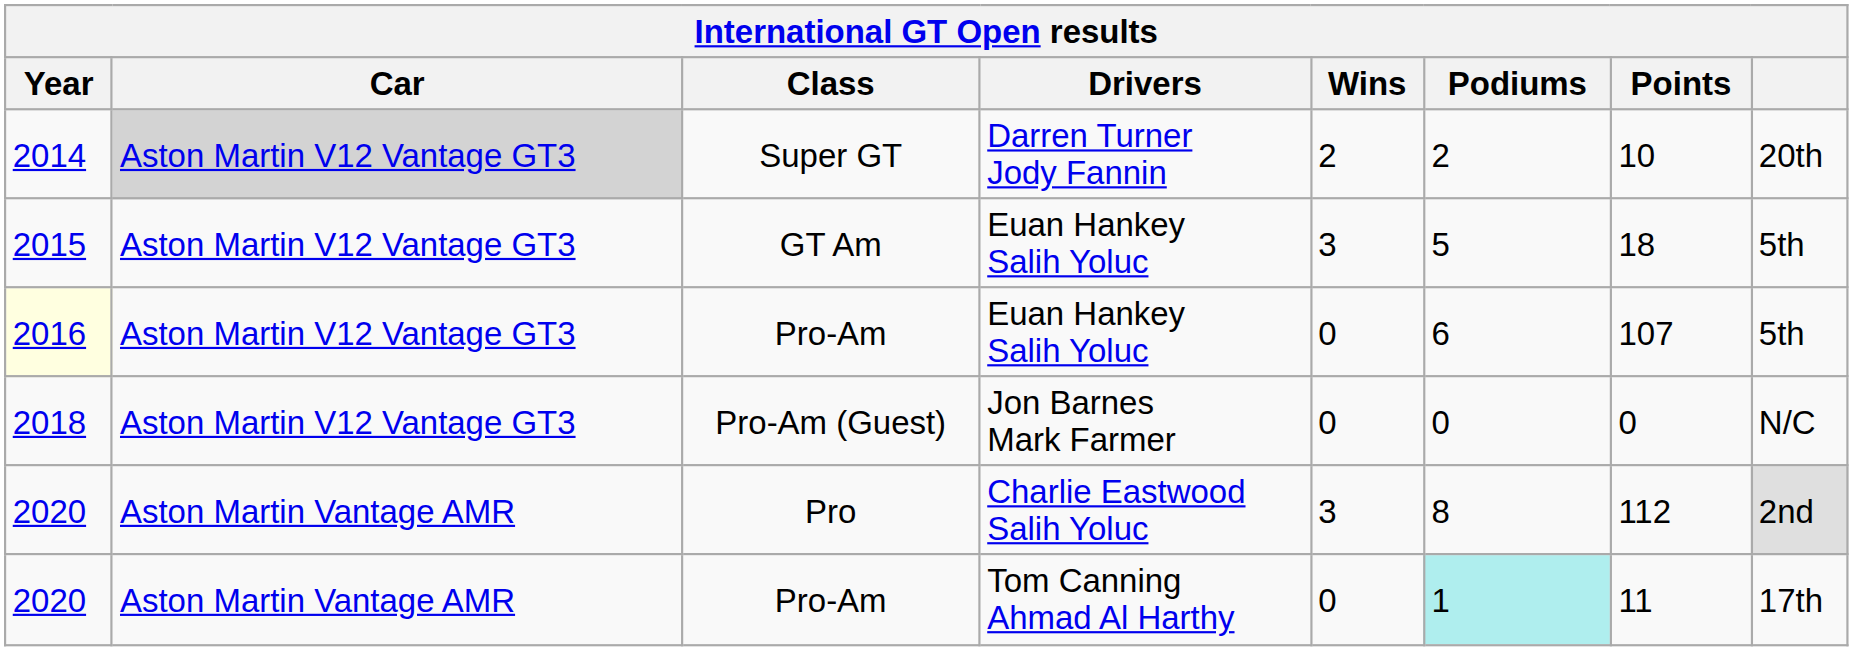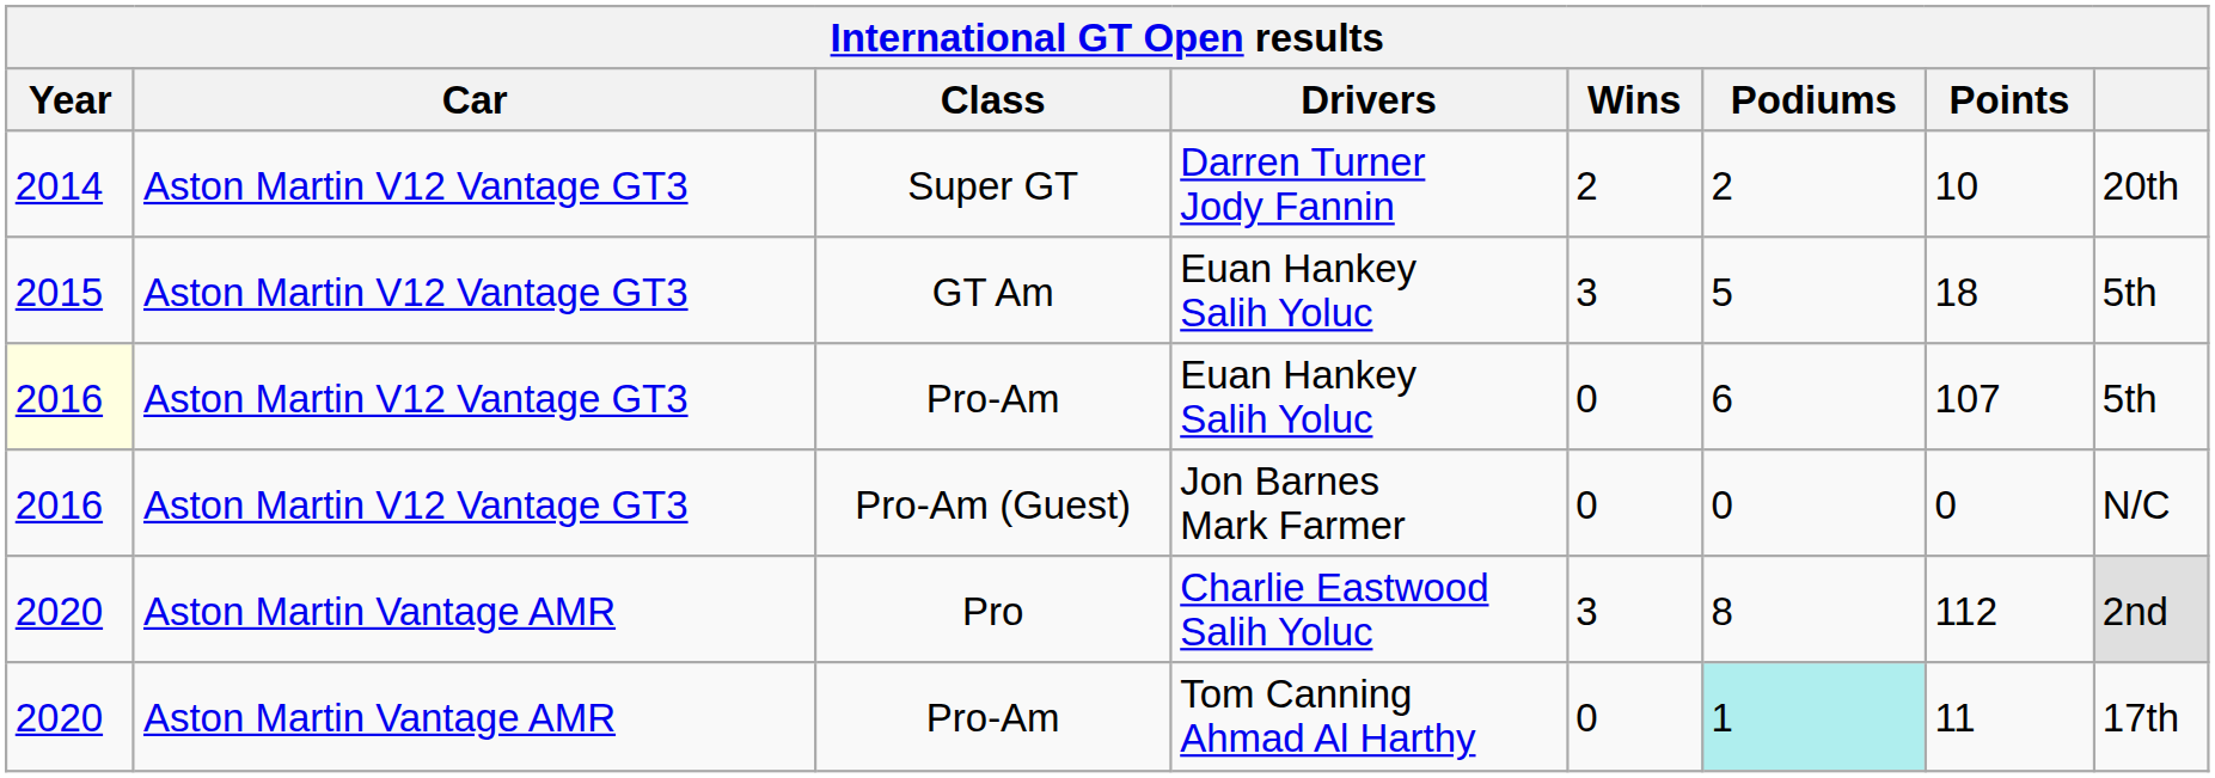 <table class="wikitable" style="font-size:95%; width:850px">
 <tr>
 <th colspan=9><a href='#'>International GT Open</a> results</th>
 </tr>
 <tr>
 <th>Year</th>
 <th>Car</th>
 <th>Class</th>
 <th>Drivers</th>
 <th>Wins</th>
 <th>Podiums</th>
 <th>Points</th>
 <th></th>
 </tr>
 <tr>
 <td rowspan=1><a href='#'>2014</a></td>
-<td rowspan=1 style="background: lightgrey;"><a href='#'>Aston Martin V12 Vantage GT3</a><br></td>
+<td rowspan=1><a href='#'>Aston Martin V12 Vantage GT3</a><br></td>
 <td rowspan=1 align="center">Super GT</td>
 <td> <a href='#'>Darren Turner</a> <br> <a href='#'>Jody Fannin</a></td>
 <td>2</td>
 <td>2</td>
 <td>10</td>
 <td>20th</td>
 </tr>
 <tr>
 <td rowspan=1><a href='#'>2015</a></td>
 <td rowspan=1><a href='#'>Aston Martin V12 Vantage GT3</a><br></td>
 <td rowspan=1 align="center">GT Am</td>
 <td> Euan Hankey <br> <a href='#'>Salih Yoluc</a></td>
 <td>3</td>
 <td>5</td>
 <td>18</td>
 <td>5th</td>
 </tr>
 <tr>
 <td rowspan=1 style="background: lightyellow;"><a href='#'>2016</a></td>
 <td rowspan=1><a href='#'>Aston Martin V12 Vantage GT3</a><br></td>
 <td rowspan=1 align="center">Pro-Am</td>
 <td> Euan Hankey <br> <a href='#'>Salih Yoluc</a></td>
 <td>0</td>
 <td>6</td>
 <td>107</td>
 <td>5th</td>
 </tr>
 <tr>
-<td rowspan=1><a href='#'>2018</a></td>
+<td rowspan=1><a href='#'>2016</a></td>
 <td rowspan=1><a href='#'>Aston Martin V12 Vantage GT3</a><br></td>
 <td rowspan=1 align="center">Pro-Am (Guest)</td>
 <td> Jon Barnes <br> Mark Farmer</td>
 <td>0</td>
 <td>0</td>
 <td>0</td>
 <td>N/C</td>
 </tr>
 <tr>
 <td rowspan=1><a href='#'>2020</a></td>
 <td rowspan=1><a href='#'>Aston Martin Vantage AMR</a><br></td>
 <td rowspan=1 align="center">Pro</td>
 <td> <a href='#'>Charlie Eastwood</a><br> <a href='#'>Salih Yoluc</a></td>
 <td>3</td>
 <td>8</td>
 <td>112</td>
 <td style="background:#DFDFDF;">2nd</td>
 </tr>
 <tr>
 <td rowspan=1><a href='#'>2020</a></td>
 <td rowspan=1><a href='#'>Aston Martin Vantage AMR</a><br></td>
 <td rowspan=1 align="center">Pro-Am</td>
 <td> Tom Canning <br> <a href='#'>Ahmad Al Harthy</a></td>
 <td>0</td>
 <td style="background: paleturquoise;">1</td>
 <td>11</td>
 <td>17th</td>
 </tr>
 </table>
